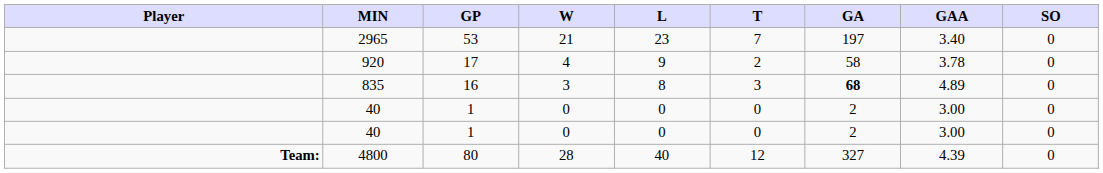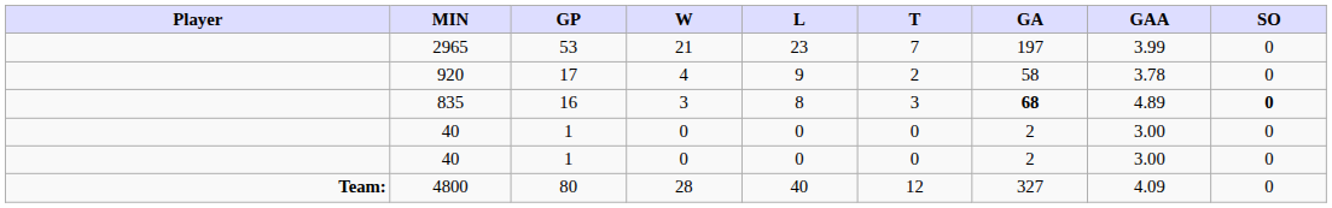 <table style="width:60%;" class="wikitable sortable">
 <tr>
 <th style="background:#ddf; width:10%;">Player</th>
 <th style="width:3%; background:#ddf;" title="Minutes played">MIN</th>
 <th style="width:3%; background:#ddf;" title="Games played in">GP</th>
 <th style="width:3%; background:#ddf;" title="Games played in">W</th>
 <th style="width:3%; background:#ddf;" title="Games played in">L</th>
 <th style="width:3%; background:#ddf;" title="Ties">T</th>
 <th style="width:3%; background:#ddf;" title="Goals against">GA</th>
 <th style="width:3%; background:#ddf;" title="Goals against average">GAA</th>
 <th style="width:3%; background:#ddf;" title="Shut-outs">SO</th>
 </tr>
 <tr style="text-align:center;">
 <td style="text-align:right;"></td>
 <td>2965</td>
 <td>53</td>
 <td>21</td>
 <td>23</td>
 <td>7</td>
 <td>197</td>
-<td>3.40</td>
+<td>3.99</td>
 <td>0</td>
 </tr>
 <tr style="text-align:center;">
 <td style="text-align:right;"></td>
 <td>920</td>
 <td>17</td>
 <td>4</td>
 <td>9</td>
 <td>2</td>
 <td>58</td>
 <td>3.78</td>
 <td>0</td>
 </tr>
 <tr style="text-align:center;">
 <td style="text-align:right;"></td>
 <td>835</td>
 <td>16</td>
 <td>3</td>
 <td>8</td>
 <td>3</td>
 <td><strong>68</strong></td>
 <td>4.89</td>
-<td>0</td>
+<td><strong>0</strong></td>
 </tr>
 <tr style="text-align:center;">
 <td style="text-align:right;"></td>
 <td>40</td>
 <td>1</td>
 <td>0</td>
 <td>0</td>
 <td>0</td>
 <td>2</td>
 <td>3.00</td>
 <td>0</td>
 </tr>
 <tr style="text-align:center;">
 <td style="text-align:right;"></td>
 <td>40</td>
 <td>1</td>
 <td>0</td>
 <td>0</td>
 <td>0</td>
 <td>2</td>
 <td>3.00</td>
 <td>0</td>
 </tr>
 <tr style="text-align:center;">
 <td style="text-align:right;"><strong>Team:</strong></td>
 <td>4800</td>
 <td>80</td>
 <td>28</td>
 <td>40</td>
 <td>12</td>
 <td>327</td>
-<td>4.39</td>
+<td>4.09</td>
 <td>0</td>
 </tr>
 </table>
